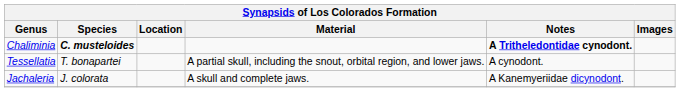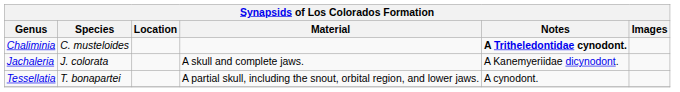 <table class="wikitable" align="center">
 <tr>
 <th colspan="6" align="center"><strong><a href='#'>Synapsids</a> of Los Colorados Formation</strong></th>
 </tr>
 <tr>
 <th>Genus</th>
 <th>Species</th>
 <th>Location</th>
 <th>Material</th>
 <th>Notes</th>
 <th>Images</th>
 </tr>
 <tr>
 <td><em><a href='#'>Chaliminia</a></em></td>
-<td><strong><em>C. musteloides</em></strong></td>
+<td><em>C. musteloides</em></td>
 <td></td>
 <td></td>
 <td><strong>A <a href='#'>Tritheledontidae</a> cynodont. </strong></td>
+<td></td>
+</tr>
+<tr>
+<td><em><a href='#'>Jachaleria</a></em></td>
+<td><em>J. colorata</em></td>
+<td></td>
+<td>A skull and complete jaws.</td>
+<td>A Kanemyeriidae <a href='#'>dicynodont</a>.</td>
 <td></td>
 </tr>
 <tr>
 <td><em><a href='#'>Tessellatia</a></em></td>
 <td><em>T. bonapartei</em></td>
 <td></td>
 <td>A partial skull, including the snout, orbital region, and lower jaws.</td>
 <td>A cynodont.</td>
 <td></td>
 </tr>
 <tr>
-<td><em><a href='#'>Jachaleria</a></em></td>
-<td><em>J. colorata</em></td>
-<td></td>
-<td>A skull and complete jaws.</td>
-<td>A Kanemyeriidae <a href='#'>dicynodont</a>.</td>
-<td></td>
-</tr>
-<tr>
 </tr>
 </table>
